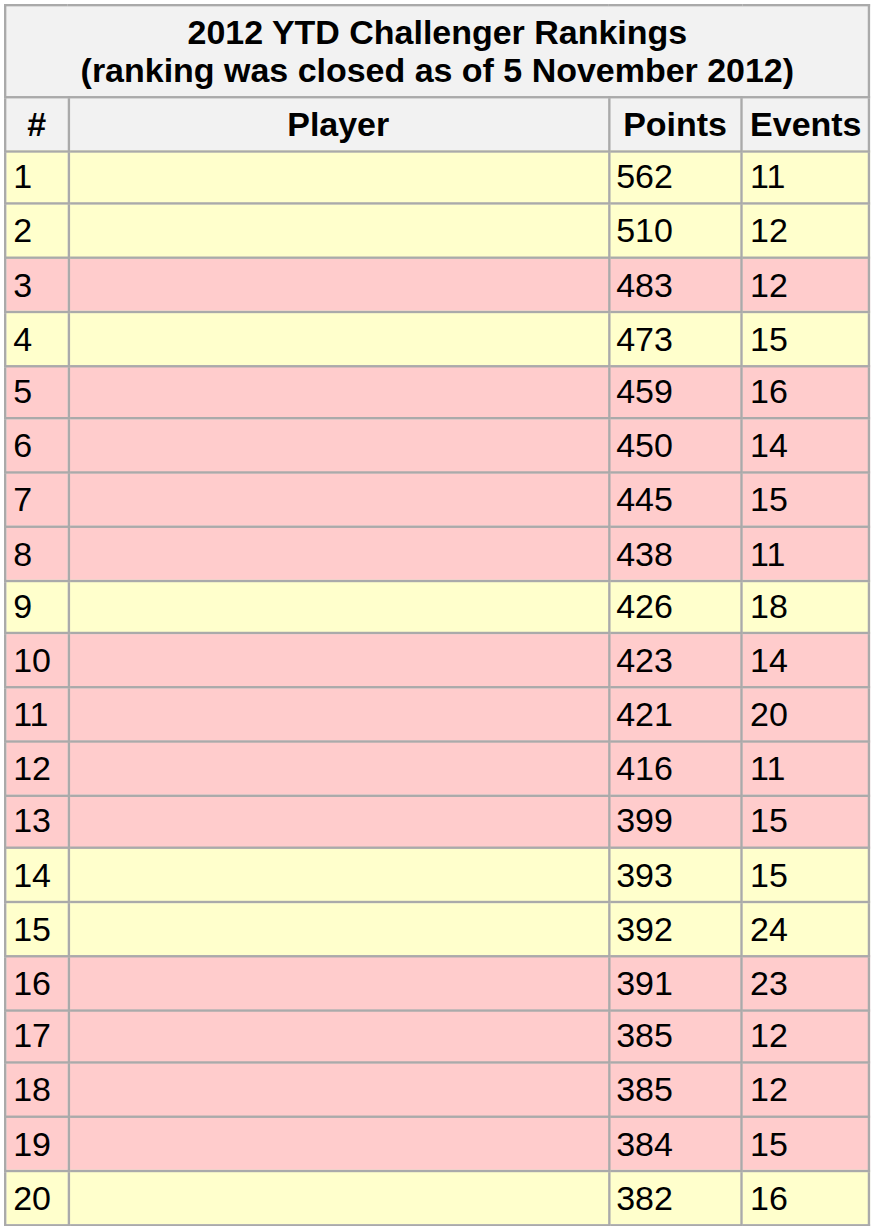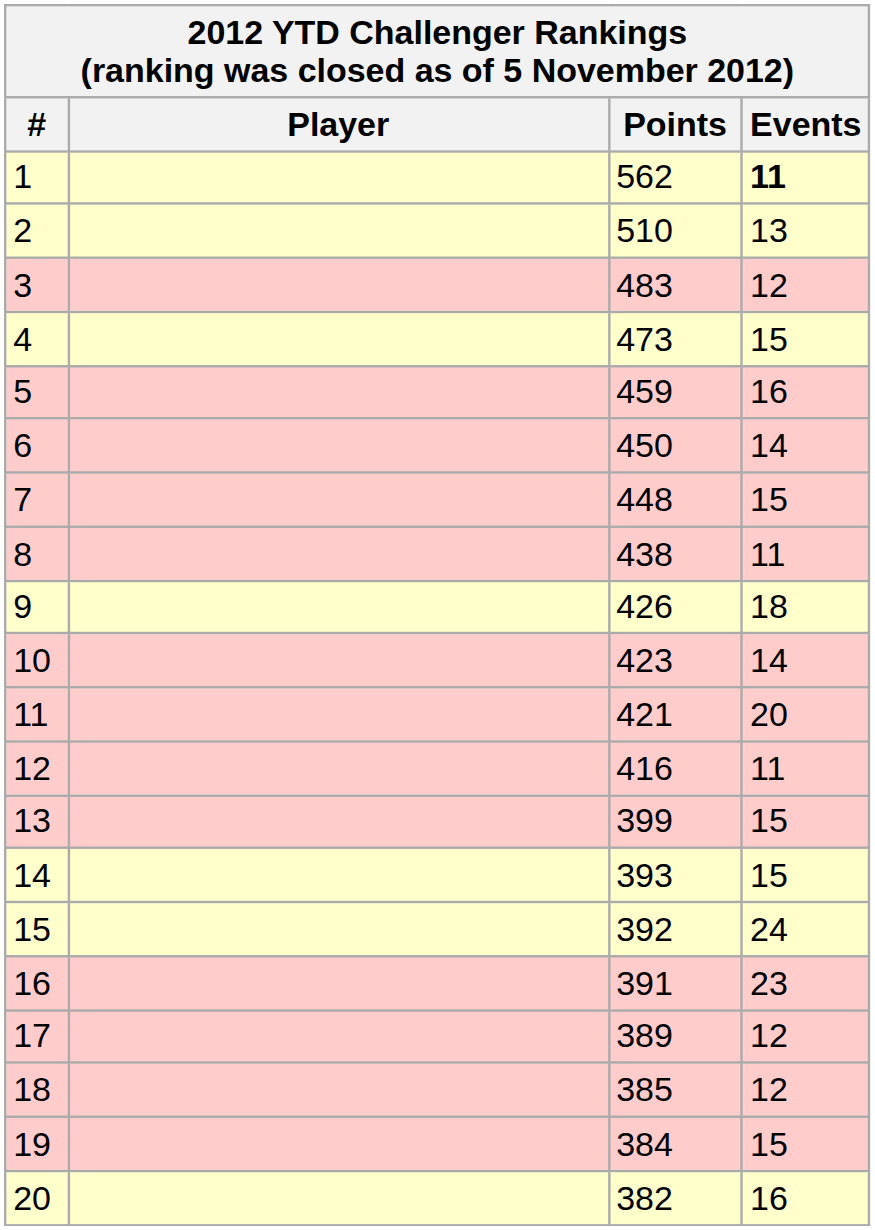 <table class=wikitable style=font-size:90%>
 <tr>
 <th colspan=4>2012 YTD Challenger Rankings <br>(ranking was closed as of 5 November 2012)</th>
 </tr>
 <tr>
 <th width=20>#</th>
 <th width=222>Player</th>
 <th width=50>Points</th>
 <th width=30>Events</th>
 </tr>
 <tr bgcolor=ffffcc>
 <td>1</td>
 <td></td>
 <td>562</td>
-<td>11</td>
+<td><strong>11</strong></td>
 </tr>
 <tr bgcolor=ffffcc>
 <td>2</td>
 <td></td>
 <td>510</td>
-<td>12</td>
+<td>13</td>
 </tr>
 <tr bgcolor=ffcccc>
 <td>3</td>
 <td></td>
 <td>483</td>
 <td>12</td>
 </tr>
 <tr bgcolor=ffffcc>
 <td>4</td>
 <td></td>
 <td>473</td>
 <td>15</td>
 </tr>
 <tr bgcolor=ffcccc>
 <td>5</td>
 <td></td>
 <td>459</td>
 <td>16</td>
 </tr>
 <tr bgcolor=ffcccc>
 <td>6</td>
 <td></td>
 <td>450</td>
 <td>14</td>
 </tr>
 <tr bgcolor=ffcccc>
 <td>7</td>
 <td></td>
-<td>445</td>
+<td>448</td>
 <td>15</td>
 </tr>
 <tr bgcolor=ffcccc>
 <td>8</td>
 <td></td>
 <td>438</td>
 <td>11</td>
 </tr>
 <tr bgcolor=ffffcc>
 <td>9</td>
 <td></td>
 <td>426</td>
 <td>18</td>
 </tr>
 <tr bgcolor=ffcccc>
 <td>10</td>
 <td></td>
 <td>423</td>
 <td>14</td>
 </tr>
 <tr bgcolor=ffcccc>
 <td>11</td>
 <td></td>
 <td>421</td>
 <td>20</td>
 </tr>
 <tr bgcolor=ffcccc>
 <td>12</td>
 <td></td>
 <td>416</td>
 <td>11</td>
 </tr>
 <tr bgcolor=ffcccc>
 <td>13</td>
 <td></td>
 <td>399</td>
 <td>15</td>
 </tr>
 <tr bgcolor=ffffcc>
 <td>14</td>
 <td></td>
 <td>393</td>
 <td>15</td>
 </tr>
 <tr bgcolor=ffffcc>
 <td>15</td>
 <td></td>
 <td>392</td>
 <td>24</td>
 </tr>
 <tr bgcolor=ffcccc>
 <td>16</td>
 <td></td>
 <td>391</td>
 <td>23</td>
 </tr>
 <tr bgcolor=ffcccc>
 <td>17</td>
 <td></td>
-<td>385</td>
+<td>389</td>
 <td>12</td>
 </tr>
 <tr bgcolor=ffcccc>
 <td>18</td>
 <td></td>
 <td>385</td>
 <td>12</td>
 </tr>
 <tr bgcolor=ffcccc>
 <td>19</td>
 <td></td>
 <td>384</td>
 <td>15</td>
 </tr>
 <tr bgcolor=ffffcc>
 <td>20</td>
 <td></td>
 <td>382</td>
 <td>16</td>
 </tr>
 </table>
